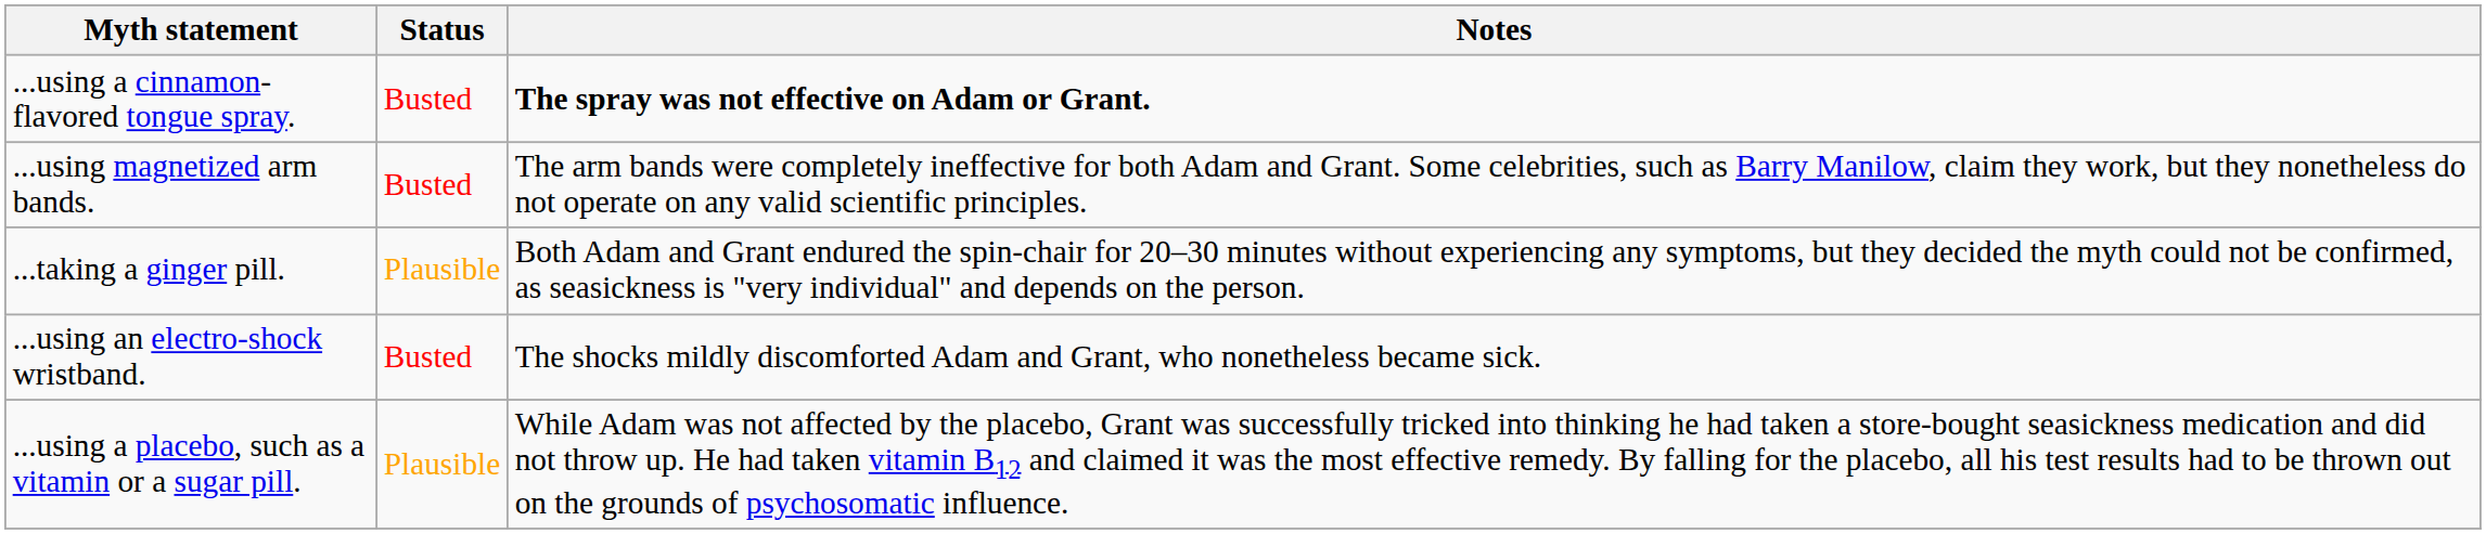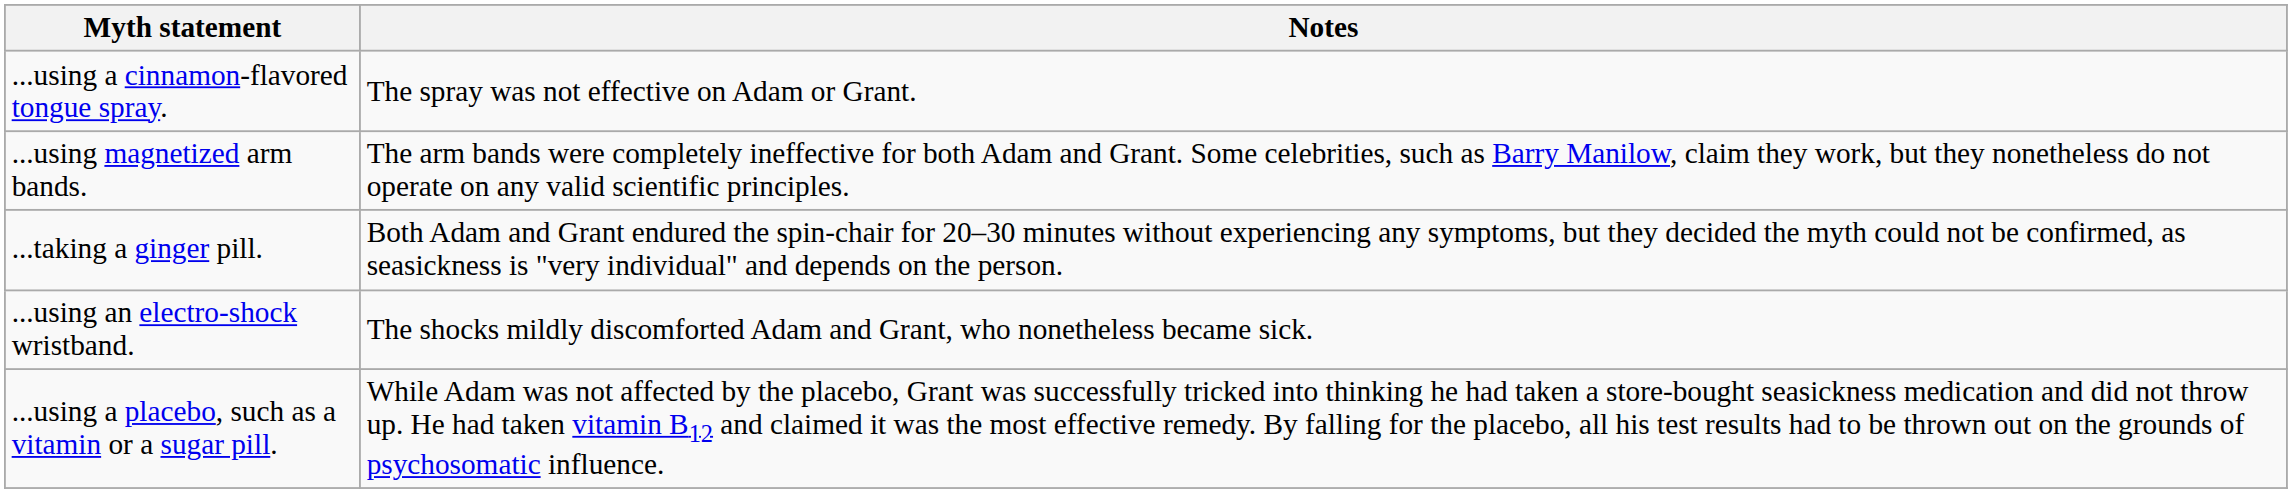 <table class="wikitable plainrowheaders">
 <tr>
 <th>Myth statement</th>
-<th>Status</th>
 <th>Notes</th>
 </tr>
 <tr>
 <td>...using a <a href='#'>cinnamon</a>-flavored <a href='#'>tongue spray</a>.</td>
-<td style="color:red">Busted</td>
-<td><strong>The spray was not effective on Adam or Grant.</strong></td>
+<td>The spray was not effective on Adam or Grant.</td>
 </tr>
 <tr>
 <td>...using <a href='#'>magnetized</a> arm bands.</td>
-<td style="color:red">Busted</td>
 <td>The arm bands were completely ineffective for both Adam and Grant.  Some celebrities, such as <a href='#'>Barry Manilow</a>, claim they work, but they nonetheless do not operate on any valid scientific principles.</td>
 </tr>
 <tr>
 <td>...taking a <a href='#'>ginger</a> pill.</td>
-<td style="color:orange">Plausible</td>
 <td>Both Adam and Grant endured the spin-chair for 20–30 minutes without experiencing any symptoms, but they decided the myth could not be confirmed, as seasickness is "very individual" and depends on the person.</td>
 </tr>
 <tr>
 <td>...using an <a href='#'>electro-shock</a> wristband.</td>
-<td style="color:red">Busted</td>
 <td>The shocks mildly discomforted Adam and Grant, who nonetheless became sick.</td>
 </tr>
 <tr>
 <td>...using a <a href='#'>placebo</a>, such as a <a href='#'>vitamin</a> or a <a href='#'>sugar pill</a>.</td>
-<td style="color:orange">Plausible</td>
 <td>While Adam was not affected by the placebo, Grant was successfully tricked into thinking he had taken a store-bought seasickness medication and did not throw up. He had taken <a href='#'>vitamin B<sub>12</sub></a> and claimed it was the most effective remedy. By falling for the placebo, all his test results had to be thrown out on the grounds of <a href='#'>psychosomatic</a> influence.</td>
 </tr>
 </table>
